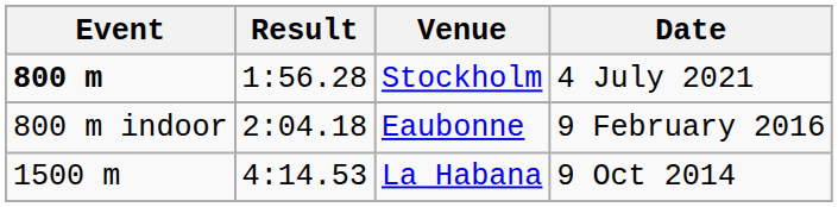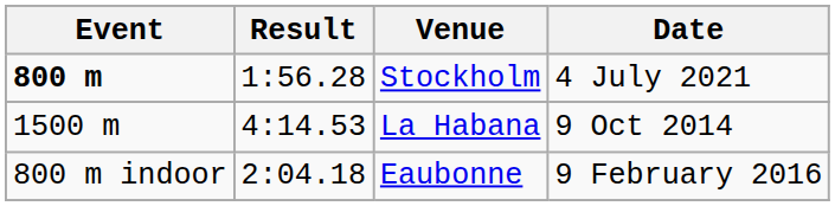 <table class="wikitable">
 <tr>
 <th>Event</th>
 <th>Result</th>
 <th>Venue</th>
 <th>Date</th>
 </tr>
 <tr>
 <td><strong>800 m</strong></td>
 <td>1:56.28</td>
 <td> <a href='#'>Stockholm</a></td>
 <td>4 July 2021</td>
 </tr>
 <tr>
+<td>1500 m</td>
+<td>4:14.53</td>
+<td> <a href='#'>La Habana</a></td>
+<td>9 Oct 2014</td>
+</tr>
+<tr>
 <td>800 m indoor</td>
 <td>2:04.18</td>
 <td> <a href='#'>Eaubonne</a></td>
 <td>9 February 2016</td>
 </tr>
-<tr>
-<td>1500 m</td>
-<td>4:14.53</td>
-<td> <a href='#'>La Habana</a></td>
-<td>9 Oct 2014</td>
-</tr>
 </table>
